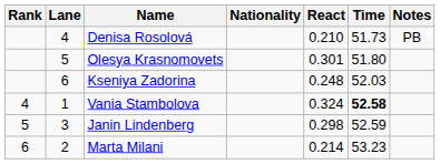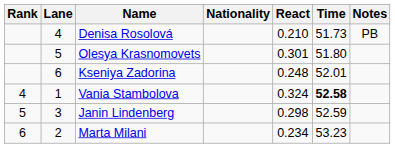 <table class="wikitable sortable" style="text-align:center">
 <tr>
 <th>Rank</th>
 <th>Lane</th>
 <th>Name</th>
 <th>Nationality</th>
 <th>React</th>
 <th>Time</th>
 <th>Notes</th>
 </tr>
 <tr>
 <td></td>
 <td>4</td>
 <td align=left><a href='#'>Denisa Rosolová</a></td>
 <td align=left></td>
 <td>0.210</td>
 <td>51.73</td>
 <td>PB</td>
 </tr>
 <tr>
 <td></td>
 <td>5</td>
 <td align=left><a href='#'>Olesya Krasnomovets</a></td>
 <td align=left></td>
 <td>0.301</td>
 <td>51.80</td>
 <td></td>
 </tr>
 <tr>
 <td></td>
 <td>6</td>
 <td align=left><a href='#'>Kseniya Zadorina</a></td>
 <td align=left></td>
 <td>0.248</td>
-<td>52.03</td>
+<td>52.01</td>
 <td></td>
 </tr>
 <tr>
 <td>4</td>
 <td>1</td>
 <td align=left><a href='#'>Vania Stambolova</a></td>
 <td align=left></td>
 <td>0.324</td>
 <td><strong>52.58</strong></td>
 <td></td>
 </tr>
 <tr>
 <td>5</td>
 <td>3</td>
 <td align=left><a href='#'>Janin Lindenberg</a></td>
 <td align=left></td>
 <td>0.298</td>
 <td>52.59</td>
 <td></td>
 </tr>
 <tr>
 <td>6</td>
 <td>2</td>
 <td align=left><a href='#'>Marta Milani</a></td>
 <td align=left></td>
-<td>0.214</td>
+<td>0.234</td>
 <td>53.23</td>
 <td></td>
 </tr>
 </table>
